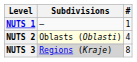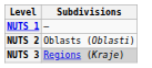 <table class="wikitable">
 <tr>
 <th>Level</th>
 <th>Subdivisions</th>
-<th>#</th>
 </tr>
 <tr>
 <th><a href='#'>NUTS 1</a></th>
 <td>—</td>
-<td align="right">1</td>
 </tr>
 <tr>
 <th>NUTS 2</th>
-<td style="background: lightyellow;">Oblasts (<em>Oblasti</em>)</td>
-<td align="right">4</td>
+<td>Oblasts (<em>Oblasti</em>)</td>
 </tr>
 <tr>
 <th>NUTS 3</th>
 <td style="background: lightgrey;"><a href='#'>Regions</a> (<em>Kraje</em>)</td>
-<td align="right">8</td>
 </tr>
 </table>
